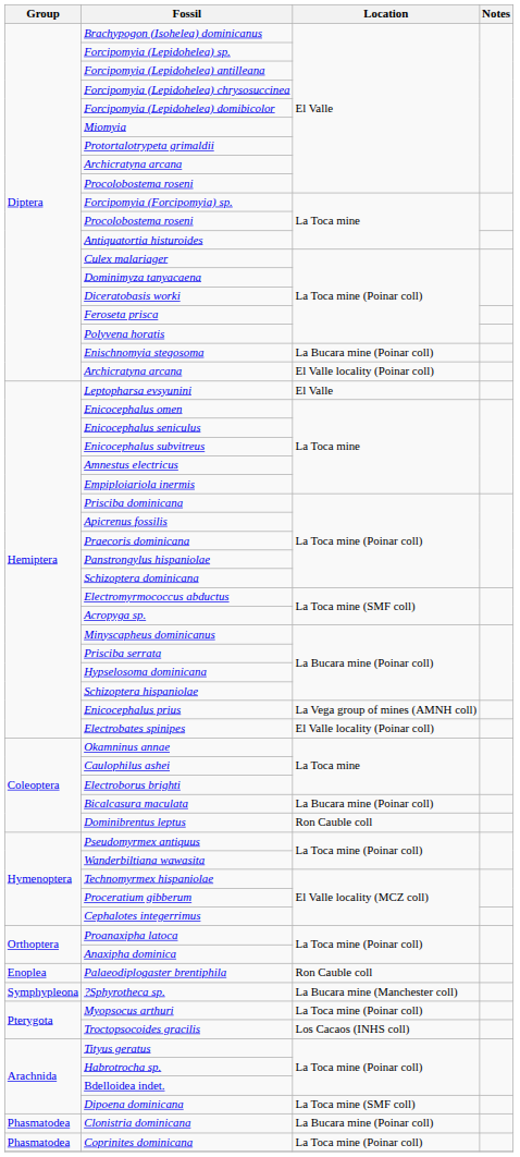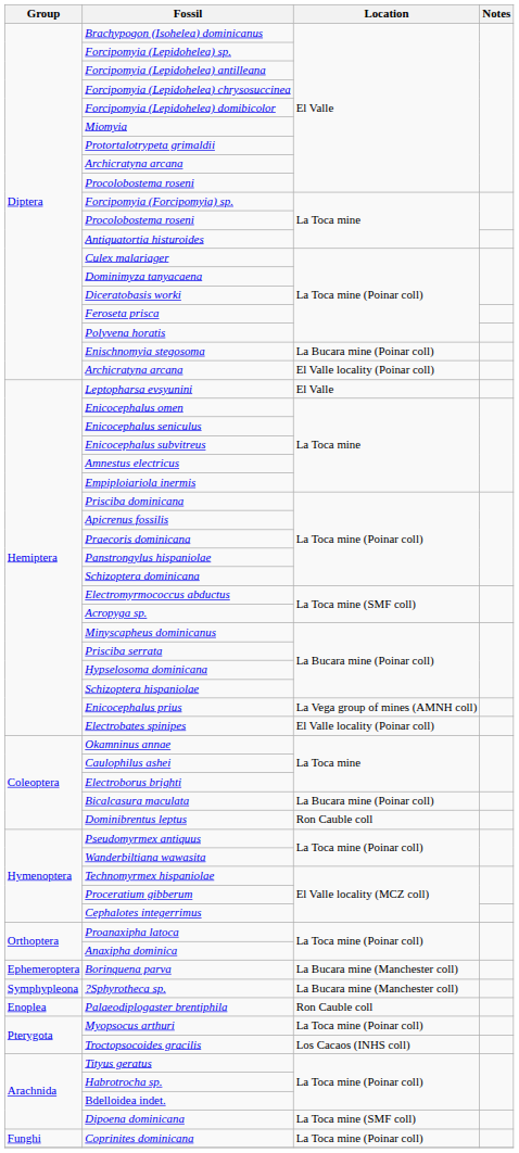 <table class="wikitable sortable">
 <tr>
 <th>Group</th>
 <th>Fossil</th>
 <th>Location</th>
 <th>Notes</th>
 </tr>
 <tr>
 <td rowspan=19><a href='#'>Diptera</a></td>
 <td><em><a href='#'>Brachypogon (Isohelea) dominicanus</a></em></td>
 <td rowspan=9>El Valle</td>
 <td rowspan=9 align=center></td>
 </tr>
 <tr>
 <td><em><a href='#'>Forcipomyia (Lepidohelea) sp.</a></em></td>
 </tr>
 <tr>
 <td><em><a href='#'>Forcipomyia (Lepidohelea) antilleana</a></em></td>
 </tr>
 <tr>
 <td><em><a href='#'>Forcipomyia (Lepidohelea) chrysosuccinea</a></em></td>
 </tr>
 <tr>
 <td><em><a href='#'>Forcipomyia (Lepidohelea) domibicolor</a></em></td>
 </tr>
 <tr>
 <td><em><a href='#'>Miomyia</a></em></td>
 </tr>
 <tr>
 <td><em><a href='#'>Protortalotrypeta grimaldii</a></em></td>
 </tr>
 <tr>
 <td><em><a href='#'>Archicratyna arcana</a></em></td>
 </tr>
 <tr>
 <td><em><a href='#'>Procolobostema roseni</a></em></td>
 </tr>
 <tr>
 <td><em><a href='#'>Forcipomyia (Forcipomyia) sp.</a></em></td>
 <td rowspan=3>La Toca mine</td>
 <td rowspan=2 align=center></td>
 </tr>
 <tr>
 <td><em><a href='#'>Procolobostema roseni</a></em></td>
 </tr>
 <tr>
 <td><em><a href='#'>Antiquatortia histuroides</a></em></td>
 <td align=center></td>
 </tr>
 <tr>
 <td><em><a href='#'>Culex malariager</a></em></td>
 <td rowspan=5>La Toca mine (Poinar coll)</td>
 <td rowspan=3 align=center></td>
 </tr>
 <tr>
 <td><em><a href='#'>Dominimyza tanyacaena</a></em></td>
 </tr>
 <tr>
 <td><em><a href='#'>Diceratobasis worki</a></em></td>
 </tr>
 <tr>
 <td><em><a href='#'>Feroseta prisca</a></em></td>
 <td align=center></td>
 </tr>
 <tr>
 <td><em><a href='#'>Polyvena horatis</a></em></td>
 <td align=center></td>
 </tr>
 <tr>
 <td><em><a href='#'>Enischnomyia stegosoma</a></em></td>
 <td>La Bucara mine (Poinar coll)</td>
 <td align=center></td>
 </tr>
 <tr>
 <td><em><a href='#'>Archicratyna arcana</a></em></td>
 <td>El Valle locality (Poinar coll)</td>
 <td align=center></td>
 </tr>
 <tr>
 <td rowspan=19><a href='#'>Hemiptera</a></td>
 <td><em><a href='#'>Leptopharsa evsyunini</a></em></td>
 <td>El Valle</td>
 <td align=center></td>
 </tr>
 <tr>
 <td><em><a href='#'>Enicocephalus omen</a></em></td>
 <td rowspan=5>La Toca mine</td>
 <td rowspan=5 align=center></td>
 </tr>
 <tr>
 <td><em><a href='#'>Enicocephalus seniculus</a></em></td>
 </tr>
 <tr>
 <td><em><a href='#'>Enicocephalus subvitreus</a></em></td>
 </tr>
 <tr>
 <td><em><a href='#'>Amnestus electricus</a></em></td>
 </tr>
 <tr>
 <td><em><a href='#'>Empiploiariola inermis</a></em></td>
 </tr>
 <tr>
 <td><em><a href='#'>Prisciba dominicana</a></em></td>
 <td rowspan=5>La Toca mine (Poinar coll)</td>
 <td rowspan=5 align=center></td>
 </tr>
 <tr>
 <td><em><a href='#'>Apicrenus fossilis</a></em></td>
 </tr>
 <tr>
 <td><em><a href='#'>Praecoris dominicana</a></em></td>
 </tr>
 <tr>
 <td><em><a href='#'>Panstrongylus hispaniolae</a></em></td>
 </tr>
 <tr>
 <td><em><a href='#'>Schizoptera dominicana</a></em></td>
 </tr>
 <tr>
 <td><em><a href='#'>Electromyrmococcus abductus</a></em></td>
 <td rowspan=2>La Toca mine (SMF coll)</td>
 <td rowspan=2 align=center></td>
 </tr>
 <tr>
 <td><em><a href='#'>Acropyga sp.</a></em></td>
 </tr>
 <tr>
 <td><em><a href='#'>Minyscapheus dominicanus</a></em></td>
 <td rowspan=4>La Bucara mine (Poinar coll)</td>
 <td rowspan=4 align=center></td>
 </tr>
 <tr>
 <td><em><a href='#'>Prisciba serrata</a></em></td>
 </tr>
 <tr>
 <td><em><a href='#'>Hypselosoma dominicana</a></em></td>
 </tr>
 <tr>
 <td><em><a href='#'>Schizoptera hispaniolae</a></em></td>
 </tr>
 <tr>
 <td><em><a href='#'>Enicocephalus prius</a></em></td>
 <td>La Vega group of mines (AMNH coll)</td>
 <td align=center></td>
 </tr>
 <tr>
 <td><em><a href='#'>Electrobates spinipes</a></em></td>
 <td>El Valle locality (Poinar coll)</td>
 <td align=center></td>
 </tr>
 <tr>
 <td rowspan=5><a href='#'>Coleoptera</a></td>
 <td><em><a href='#'>Okamninus annae</a></em></td>
 <td rowspan=3>La Toca mine</td>
 <td rowspan=3 align=center></td>
 </tr>
 <tr>
 <td><em><a href='#'>Caulophilus ashei</a></em></td>
 </tr>
 <tr>
 <td><em><a href='#'>Electroborus brighti</a></em></td>
 </tr>
 <tr>
 <td><em><a href='#'>Bicalcasura maculata</a></em></td>
 <td>La Bucara mine (Poinar coll)</td>
 <td align=center></td>
 </tr>
 <tr>
 <td><em><a href='#'>Dominibrentus leptus</a></em></td>
 <td>Ron Cauble coll</td>
 <td align=center></td>
 </tr>
 <tr>
 <td rowspan=5><a href='#'>Hymenoptera</a></td>
 <td><em><a href='#'>Pseudomyrmex antiquus</a></em></td>
 <td rowspan=2>La Toca mine (Poinar coll)</td>
 <td rowspan=2 align=center></td>
 </tr>
 <tr>
 <td><em><a href='#'>Wanderbiltiana wawasita</a></em></td>
 </tr>
 <tr>
 <td><em><a href='#'>Technomyrmex hispaniolae</a></em></td>
 <td rowspan=3>El Valle locality (MCZ coll)</td>
 <td rowspan=2 align=center></td>
 </tr>
 <tr>
 <td><em><a href='#'>Proceratium gibberum</a></em></td>
 </tr>
 <tr>
 <td><em><a href='#'>Cephalotes integerrimus</a></em></td>
 <td></td>
 </tr>
 <tr>
 <td rowspan=2><a href='#'>Orthoptera</a></td>
 <td><em><a href='#'>Proanaxipha latoca</a></em></td>
 <td rowspan=2>La Toca mine (Poinar coll)</td>
 <td rowspan=2 align=center></td>
 </tr>
 <tr>
 <td><em><a href='#'>Anaxipha dominica</a></em></td>
 </tr>
 <tr>
-<td><a href='#'>Enoplea</a></td>
-<td><em><a href='#'>Palaeodiplogaster brentiphila</a></em></td>
-<td>Ron Cauble coll</td>
+<td><a href='#'>Ephemeroptera</a></td>
+<td><em><a href='#'>Borinquena parva</a></em></td>
+<td>La Bucara mine (Manchester coll)</td>
 <td align=center></td>
 </tr>
 <tr>
 <td><a href='#'>Symphypleona</a></td>
 <td><em><a href='#'>?Sphyrotheca sp.</a></em></td>
 <td>La Bucara mine (Manchester coll)</td>
+<td align=center></td>
+</tr>
+<tr>
+<td><a href='#'>Enoplea</a></td>
+<td><em><a href='#'>Palaeodiplogaster brentiphila</a></em></td>
+<td>Ron Cauble coll</td>
 <td align=center></td>
 </tr>
 <tr>
 <td rowspan=2><a href='#'>Pterygota</a></td>
 <td><em><a href='#'>Myopsocus arthuri</a></em></td>
 <td>La Toca mine (Poinar coll)</td>
 <td align=center></td>
 </tr>
 <tr>
 <td><em><a href='#'>Troctopsocoides gracilis</a></em></td>
 <td>Los Cacaos (INHS coll)</td>
 <td align=center></td>
 </tr>
 <tr>
 <td rowspan=4><a href='#'>Arachnida</a></td>
 <td><em><a href='#'>Tityus geratus</a></em></td>
 <td rowspan=3>La Toca mine (Poinar coll)</td>
 <td rowspan=3 align=center></td>
 </tr>
 <tr>
 <td><em><a href='#'>Habrotrocha sp.</a></em></td>
 </tr>
 <tr>
 <td><a href='#'>Bdelloidea indet.</a></td>
 </tr>
 <tr>
 <td><em><a href='#'>Dipoena dominicana</a></em></td>
 <td>La Toca mine (SMF coll)</td>
 <td align=center></td>
 </tr>
 <tr>
-<td><a href='#'>Phasmatodea</a></td>
-<td><em><a href='#'>Clonistria dominicana</a></em></td>
-<td>La Bucara mine (Poinar coll)</td>
-<td align=center></td>
-</tr>
-<tr>
-<td><a href='#'>Phasmatodea</a></td>
+<td><a href='#'>Funghi</a></td>
 <td><em><a href='#'>Coprinites dominicana</a></em></td>
 <td>La Toca mine (Poinar coll)</td>
 <td align=center></td>
 </tr>
 <tr>
 </tr>
 </table>
